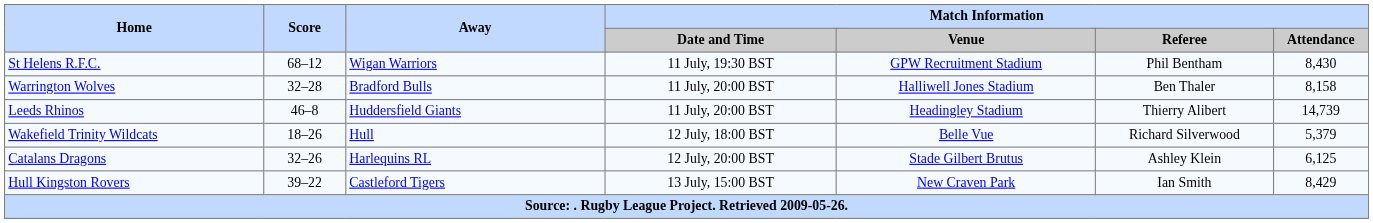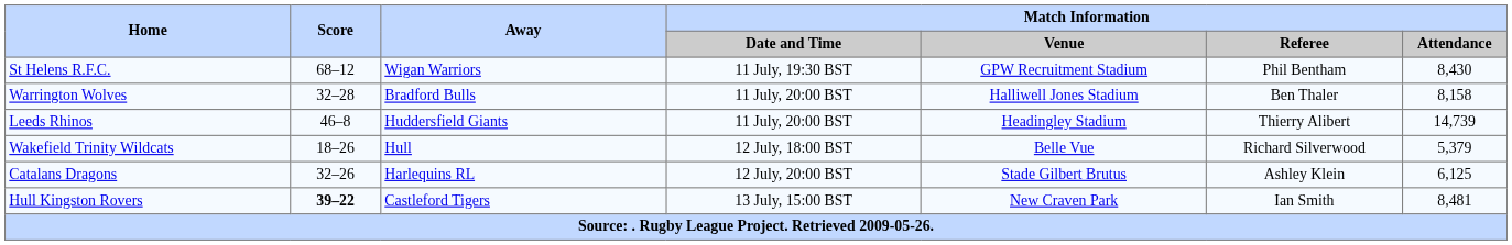 <table border="1" cellpadding="3" cellspacing="0" style="border-collapse:collapse; font-size:80%; text-align:center; width:100%;">
 <tr style="background:#c1d8ff;">
 <th rowspan="2" style="width:19%;">Home</th>
 <th rowspan="2" style="width:6%;">Score</th>
 <th rowspan="2" style="width:19%;">Away</th>
 <th colspan=6>Match Information</th>
 </tr>
 <tr style="background:#ccc;">
 <th width=17%>Date and Time</th>
 <th width=19%>Venue</th>
 <th width=13%>Referee</th>
 <th width=7%>Attendance</th>
 </tr>
 <tr style="background:#f5faff;">
 <td align=left> <a href='#'>St Helens R.F.C.</a></td>
 <td>68–12</td>
 <td align=left> <a href='#'>Wigan Warriors</a></td>
 <td>11 July, 19:30 BST</td>
 <td><a href='#'>GPW Recruitment Stadium</a></td>
 <td>Phil Bentham</td>
 <td>8,430</td>
 </tr>
 <tr style="background:#f5faff;">
 <td align=left> <a href='#'>Warrington Wolves</a></td>
 <td>32–28</td>
 <td align=left> <a href='#'>Bradford Bulls</a></td>
 <td>11 July, 20:00 BST</td>
 <td><a href='#'>Halliwell Jones Stadium</a></td>
 <td>Ben Thaler</td>
 <td>8,158</td>
 </tr>
 <tr style="background:#f5faff;">
 <td align=left> <a href='#'>Leeds Rhinos</a></td>
 <td>46–8</td>
 <td align=left> <a href='#'>Huddersfield Giants</a></td>
 <td>11 July, 20:00 BST</td>
 <td><a href='#'>Headingley Stadium</a></td>
 <td>Thierry Alibert</td>
 <td>14,739</td>
 </tr>
 <tr style="background:#f5faff;">
 <td align=left> <a href='#'>Wakefield Trinity Wildcats</a></td>
 <td>18–26</td>
 <td align=left> <a href='#'>Hull</a></td>
 <td>12 July, 18:00 BST</td>
 <td><a href='#'>Belle Vue</a></td>
 <td>Richard Silverwood</td>
 <td>5,379</td>
 </tr>
 <tr style="background:#f5faff;">
 <td align=left> <a href='#'>Catalans Dragons</a></td>
 <td>32–26</td>
 <td align=left> <a href='#'>Harlequins RL</a></td>
 <td>12 July, 20:00 BST</td>
 <td><a href='#'>Stade Gilbert Brutus</a></td>
 <td>Ashley Klein</td>
 <td>6,125</td>
 </tr>
 <tr style="background:#f5faff;">
 <td align=left> <a href='#'>Hull Kingston Rovers</a></td>
-<td>39–22</td>
+<td><strong>39–22</strong></td>
 <td align=left> <a href='#'>Castleford Tigers</a></td>
 <td>13 July, 15:00 BST</td>
 <td><a href='#'>New Craven Park</a></td>
 <td>Ian Smith</td>
-<td>8,429</td>
+<td>8,481</td>
 </tr>
 <tr style="background:#c1d8ff;">
 <th colspan=10>Source: . Rugby League Project. Retrieved 2009-05-26.</th>
 </tr>
 </table>
